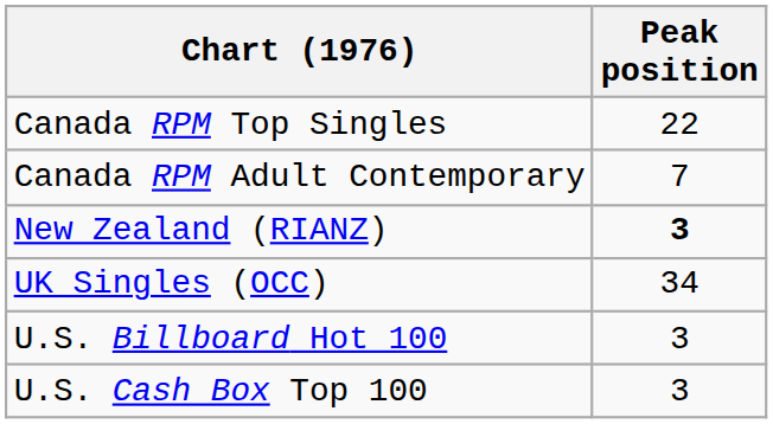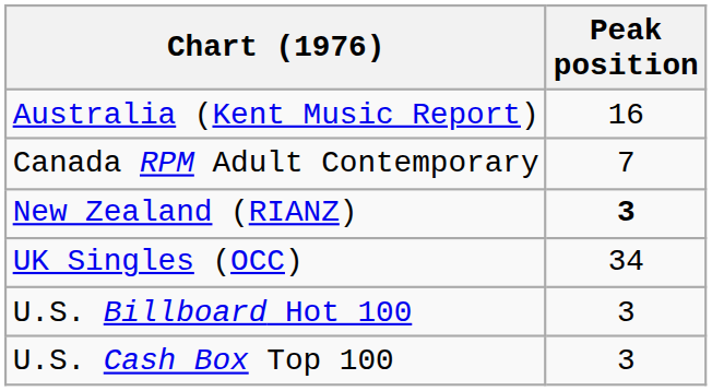 <table class="wikitable sortable">
 <tr>
 <th align="left">Chart (1976)</th>
 <th align="left">Peak<br>position</th>
 </tr>
 <tr>
-<td>Canada <a href='#'><em>RPM</em></a> Top Singles</td>
-<td style="text-align:center;">22</td>
+<td align="left"><a href='#'>Australia</a> (<a href='#'>Kent Music Report</a>)</td>
+<td style="text-align:center;">16</td>
 </tr>
 <tr>
 <td>Canada <a href='#'><em>RPM</em></a> Adult Contemporary</td>
 <td style="text-align:center;">7</td>
 </tr>
 <tr>
 <td align="left"><a href='#'>New Zealand</a> (<a href='#'>RIANZ</a>)</td>
 <td style="text-align:center;"><strong>3</strong></td>
 </tr>
 <tr>
 <td><a href='#'>UK Singles</a> (<a href='#'>OCC</a>)</td>
 <td style="text-align:center;">34</td>
 </tr>
 <tr>
 <td align="left">U.S. <a href='#'><em>Billboard</em> Hot 100</a></td>
 <td style="text-align:center;">3</td>
 </tr>
 <tr>
 <td align="left">U.S. <em><a href='#'>Cash Box</a></em> Top 100</td>
 <td style="text-align:center;">3</td>
 </tr>
 </table>
